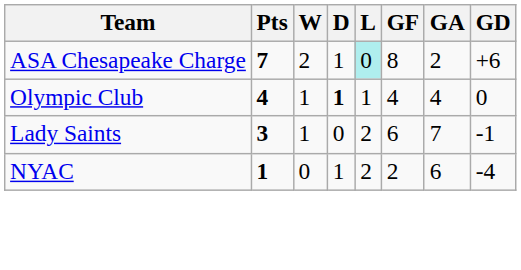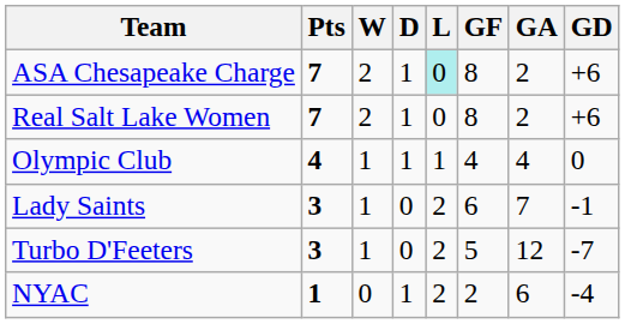 <table class="wikitable">
 <tr>
 <th>Team</th>
 <th>Pts</th>
 <th>W</th>
 <th>D</th>
 <th>L</th>
 <th>GF</th>
 <th>GA</th>
 <th>GD</th>
 </tr>
 <tr>
 <td><a href='#'>ASA Chesapeake Charge</a></td>
 <td><strong>7</strong></td>
 <td>2</td>
 <td>1</td>
 <td style="background: paleturquoise;">0</td>
 <td>8</td>
 <td>2</td>
 <td>+6</td>
 </tr>
 <tr>
+<td><a href='#'>Real Salt Lake Women</a></td>
+<td><strong>7</strong></td>
+<td>2</td>
+<td>1</td>
+<td>0</td>
+<td>8</td>
+<td>2</td>
+<td>+6</td>
+</tr>
+<tr>
 <td><a href='#'>Olympic Club</a></td>
 <td><strong>4</strong></td>
 <td>1</td>
-<td><strong>1</strong></td>
+<td>1</td>
 <td>1</td>
 <td>4</td>
 <td>4</td>
 <td>0</td>
 </tr>
 <tr>
 <td><a href='#'>Lady Saints</a></td>
 <td><strong>3</strong></td>
 <td>1</td>
 <td>0</td>
 <td>2</td>
 <td>6</td>
 <td>7</td>
 <td>-1</td>
 </tr>
 <tr>
+<td><a href='#'>Turbo D'Feeters</a></td>
+<td><strong>3</strong></td>
+<td>1</td>
+<td>0</td>
+<td>2</td>
+<td>5</td>
+<td>12</td>
+<td>-7</td>
+</tr>
+<tr>
 <td><a href='#'>NYAC</a></td>
 <td><strong>1</strong></td>
 <td>0</td>
 <td>1</td>
 <td>2</td>
 <td>2</td>
 <td>6</td>
 <td>-4</td>
 </tr>
 </table>
